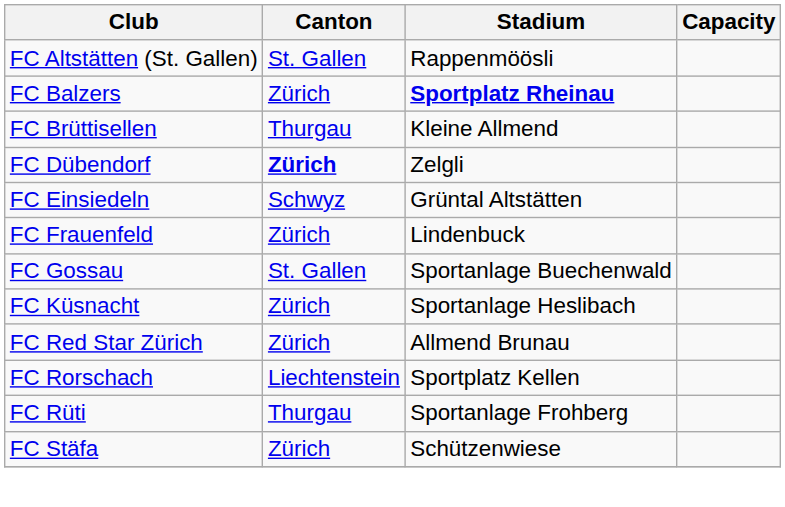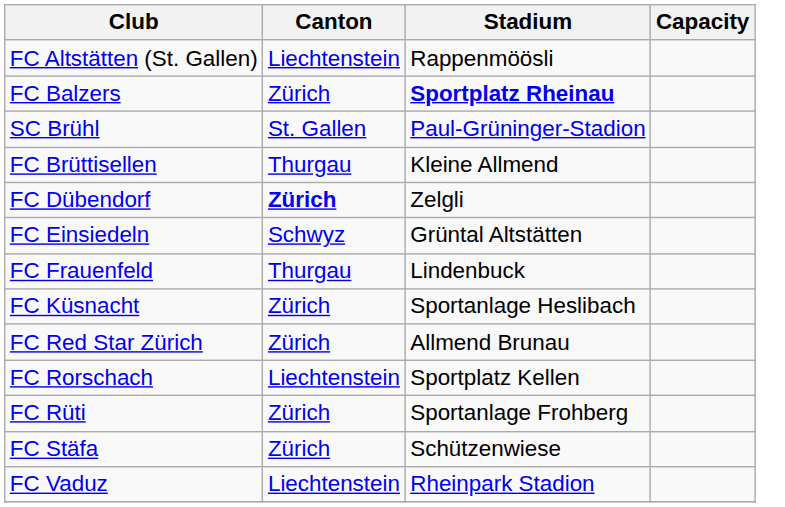 <table class="wikitable">
 <tr>
 <th>Club</th>
 <th>Canton</th>
 <th>Stadium</th>
 <th>Capacity</th>
 </tr>
 <tr>
 <td><a href='#'>FC Altstätten</a> (St. Gallen)</td>
-<td><a href='#'>St. Gallen</a></td>
+<td> <a href='#'>Liechtenstein</a></td>
 <td>Rappenmöösli</td>
 <td></td>
 </tr>
 <tr>
 <td><a href='#'>FC Balzers</a></td>
 <td><a href='#'>Zürich</a></td>
 <td><strong><a href='#'>Sportplatz Rheinau</a></strong></td>
+<td></td>
+</tr>
+<tr>
+<td><a href='#'>SC Brühl</a></td>
+<td><a href='#'>St. Gallen</a></td>
+<td><a href='#'>Paul-Grüninger-Stadion</a></td>
 <td></td>
 </tr>
 <tr>
 <td><a href='#'>FC Brüttisellen</a></td>
 <td><a href='#'>Thurgau</a></td>
 <td>Kleine Allmend</td>
 <td></td>
 </tr>
 <tr>
 <td><a href='#'>FC Dübendorf</a></td>
 <td><strong><a href='#'>Zürich</a></strong></td>
 <td>Zelgli</td>
 <td></td>
 </tr>
 <tr>
 <td><a href='#'>FC Einsiedeln</a></td>
 <td><a href='#'>Schwyz</a></td>
 <td>Grüntal Altstätten</td>
 <td></td>
 </tr>
 <tr>
 <td><a href='#'>FC Frauenfeld</a></td>
-<td><a href='#'>Zürich</a></td>
+<td><a href='#'>Thurgau</a></td>
 <td>Lindenbuck</td>
-<td></td>
-</tr>
-<tr>
-<td><a href='#'>FC Gossau</a></td>
-<td><a href='#'>St. Gallen</a></td>
-<td>Sportanlage Buechenwald</td>
 <td></td>
 </tr>
 <tr>
 <td><a href='#'>FC Küsnacht</a></td>
 <td><a href='#'>Zürich</a></td>
 <td>Sportanlage Heslibach</td>
 <td></td>
 </tr>
 <tr>
 <td><a href='#'>FC Red Star Zürich</a></td>
 <td><a href='#'>Zürich</a></td>
 <td>Allmend Brunau</td>
 <td></td>
 </tr>
 <tr>
 <td><a href='#'>FC Rorschach</a></td>
 <td> <a href='#'>Liechtenstein</a></td>
 <td>Sportplatz Kellen</td>
 <td></td>
 </tr>
 <tr>
 <td><a href='#'>FC Rüti</a></td>
-<td><a href='#'>Thurgau</a></td>
+<td><a href='#'>Zürich</a></td>
 <td>Sportanlage Frohberg</td>
 <td></td>
 </tr>
 <tr>
 <td><a href='#'>FC Stäfa</a></td>
 <td><a href='#'>Zürich</a></td>
 <td>Schützenwiese</td>
 <td></td>
 </tr>
 <tr>
+<td><a href='#'>FC Vaduz</a></td>
+<td> <a href='#'>Liechtenstein</a></td>
+<td><a href='#'>Rheinpark Stadion</a></td>
+<td></td>
+</tr>
+<tr>
 </tr>
 </table>
